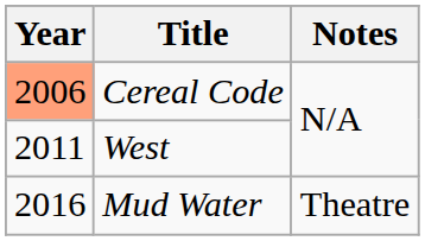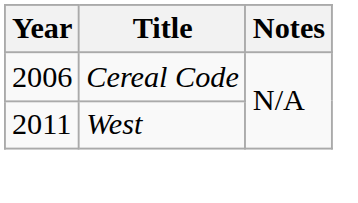 <table class="wikitable sortable">
 <tr>
 <th>Year</th>
 <th>Title</th>
 <th>Notes</th>
 </tr>
 <tr>
-<td style="background: lightsalmon;">2006</td>
+<td>2006</td>
 <td><em>Cereal Code</em></td>
 <td rowspan=2>N/A</td>
 </tr>
 <tr>
 <td>2011</td>
 <td><em>West</em></td>
 </tr>
-<tr>
-<td>2016</td>
-<td><em>Mud Water</em></td>
-<td>Theatre</td>
-</tr>
 </table>
